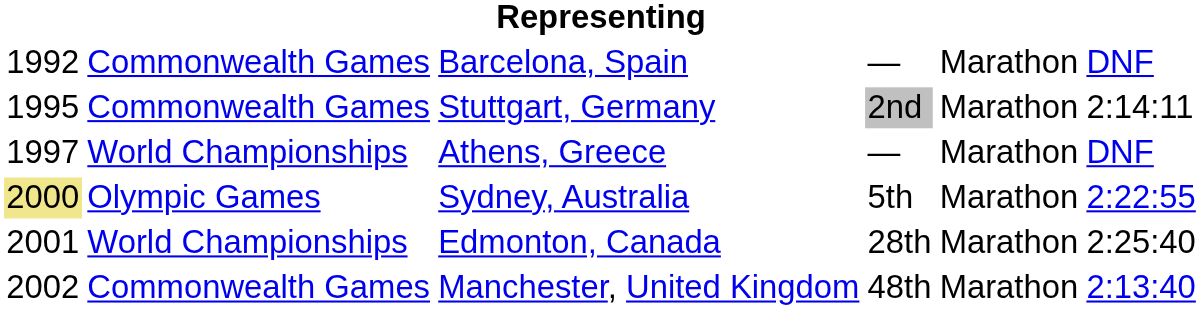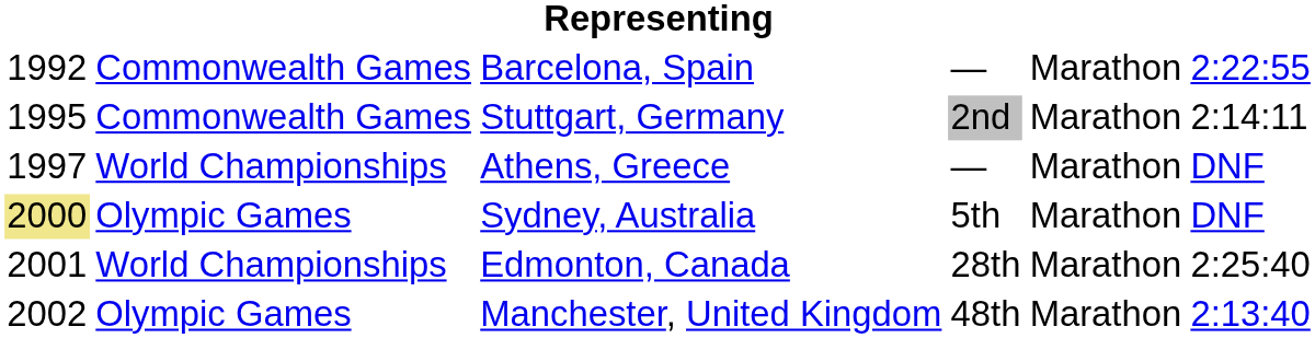 <table>
 <tr>
 <th colspan="6">Representing </th>
 </tr>
 <tr>
 <td>1992</td>
 <td><a href='#'>Commonwealth Games</a></td>
 <td><a href='#'>Barcelona, Spain</a></td>
 <td>—</td>
 <td>Marathon</td>
-<td><a href='#'>DNF</a></td>
+<td><a href='#'>2:22:55</a></td>
 </tr>
 <tr>
 <td>1995</td>
 <td><a href='#'>Commonwealth Games</a></td>
 <td><a href='#'>Stuttgart, Germany</a></td>
 <td bgcolor="silver">2nd</td>
 <td>Marathon</td>
 <td>2:14:11</td>
 </tr>
 <tr>
 <td>1997</td>
 <td><a href='#'>World Championships</a></td>
 <td><a href='#'>Athens, Greece</a></td>
 <td>—</td>
 <td>Marathon</td>
 <td><a href='#'>DNF</a></td>
 </tr>
 <tr>
 <td style="background: khaki;">2000</td>
 <td><a href='#'>Olympic Games</a></td>
 <td><a href='#'>Sydney, Australia</a></td>
 <td>5th</td>
 <td>Marathon</td>
-<td><a href='#'>2:22:55</a></td>
+<td><a href='#'>DNF</a></td>
 </tr>
 <tr>
 <td>2001</td>
 <td><a href='#'>World Championships</a></td>
 <td><a href='#'>Edmonton, Canada</a></td>
 <td>28th</td>
 <td>Marathon</td>
 <td>2:25:40</td>
 </tr>
 <tr>
 <td>2002</td>
-<td><a href='#'>Commonwealth Games</a></td>
+<td><a href='#'>Olympic Games</a></td>
 <td><a href='#'>Manchester</a>, <a href='#'>United Kingdom</a></td>
 <td>48th</td>
 <td>Marathon</td>
 <td><a href='#'>2:13:40</a></td>
 </tr>
 </table>
